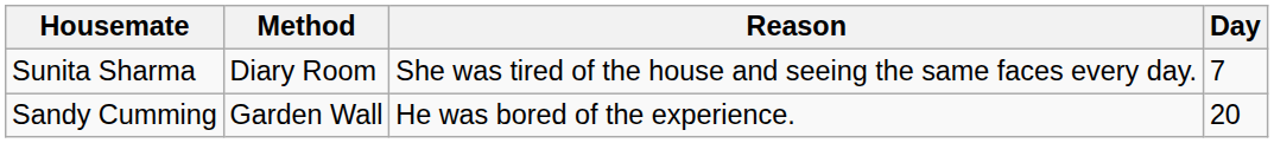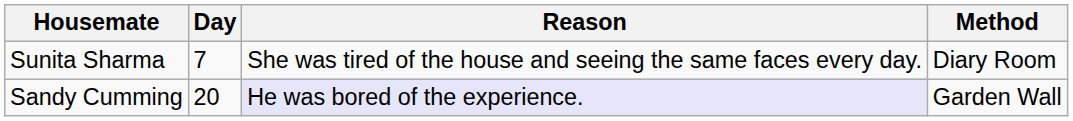 <table class="wikitable">
 <tr>
 <th>Housemate</th>
+<th>Day</th>
+<th>Reason</th>
 <th>Method</th>
-<th>Reason</th>
-<th>Day</th>
 </tr>
 <tr>
 <td>Sunita Sharma</td>
+<td>7</td>
+<td>She was tired of the house and seeing the same faces every day.</td>
 <td>Diary Room</td>
-<td>She was tired of the house and seeing the same faces every day.</td>
-<td>7</td>
 </tr>
 <tr>
 <td>Sandy Cumming</td>
+<td>20</td>
+<td style="background: lavender;">He was bored of the experience.</td>
 <td>Garden Wall</td>
-<td>He was bored of the experience.</td>
-<td>20</td>
 </tr>
 </table>
